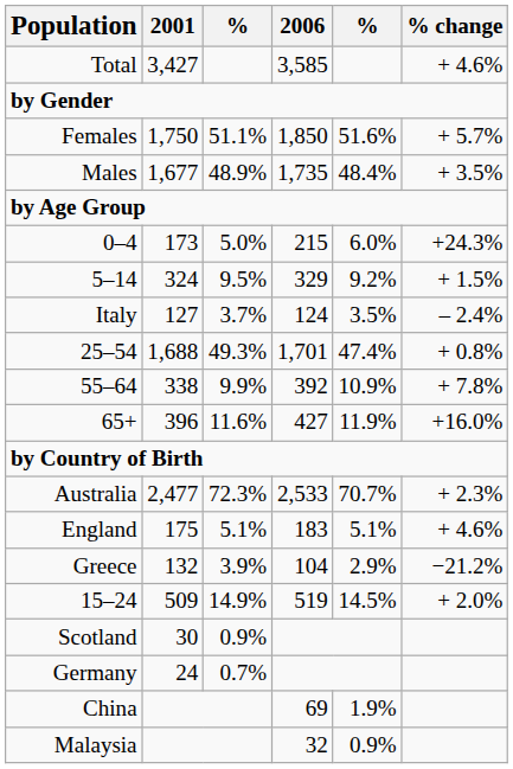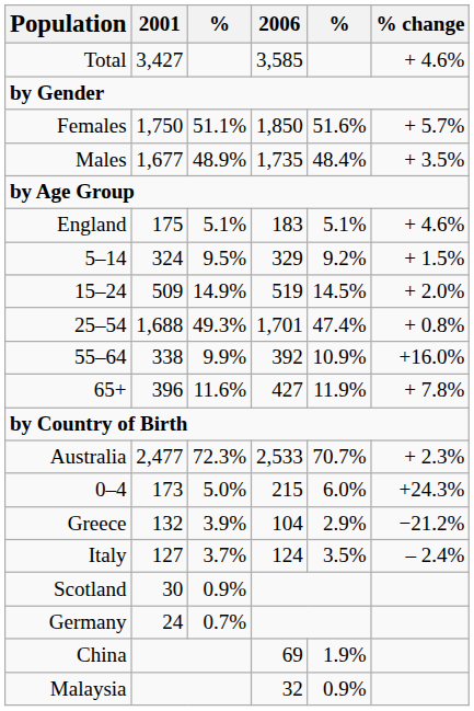 <table class=wikitable>
 <tr>
 <th><big>Population</big></th>
 <th>2001</th>
 <th>%</th>
 <th>2006</th>
 <th>%</th>
 <th>% change</th>
 </tr>
 <tr align=right>
 <td>Total</td>
 <td>3,427</td>
 <td></td>
 <td>3,585</td>
 <td></td>
 <td>+ 4.6%</td>
 </tr>
 <tr>
 <td colspan=6><strong>by Gender</strong></td>
 </tr>
 <tr align=right>
 <td>Females</td>
 <td>1,750</td>
 <td>51.1%</td>
 <td>1,850</td>
 <td>51.6%</td>
 <td>+ 5.7%</td>
 </tr>
 <tr align=right>
 <td>Males</td>
 <td>1,677</td>
 <td>48.9%</td>
 <td>1,735</td>
 <td>48.4%</td>
 <td>+ 3.5%</td>
 </tr>
 <tr>
 <td colspan=6><strong>by Age Group</strong></td>
 </tr>
 <tr align=right>
-<td>0–4</td>
-<td>173</td>
-<td>5.0%</td>
-<td>215</td>
-<td>6.0%</td>
-<td>+24.3%</td>
+<td>England</td>
+<td>175</td>
+<td>5.1%</td>
+<td>183</td>
+<td>5.1%</td>
+<td>+ 4.6%</td>
 </tr>
 <tr align=right>
 <td>5–14</td>
 <td>324</td>
 <td>9.5%</td>
 <td>329</td>
 <td>9.2%</td>
 <td>+ 1.5%</td>
 </tr>
 <tr align=right>
-<td>Italy</td>
-<td>127</td>
-<td>3.7%</td>
-<td>124</td>
-<td>3.5%</td>
-<td>– 2.4%</td>
+<td>15–24</td>
+<td>509</td>
+<td>14.9%</td>
+<td>519</td>
+<td>14.5%</td>
+<td>+ 2.0%</td>
 </tr>
 <tr align=right>
 <td>25–54</td>
 <td>1,688</td>
 <td>49.3%</td>
 <td>1,701</td>
 <td>47.4%</td>
 <td>+ 0.8%</td>
 </tr>
 <tr align=right>
 <td>55–64</td>
 <td>338</td>
 <td>9.9%</td>
 <td>392</td>
 <td>10.9%</td>
-<td>+ 7.8%</td>
+<td>+16.0%</td>
 </tr>
 <tr align=right>
 <td>65+</td>
 <td>396</td>
 <td>11.6%</td>
 <td>427</td>
 <td>11.9%</td>
-<td>+16.0%</td>
+<td>+ 7.8%</td>
 </tr>
 <tr>
 <td colspan=6><strong>by Country of Birth</strong></td>
 </tr>
 <tr align=right>
 <td>Australia</td>
 <td>2,477</td>
 <td>72.3%</td>
 <td>2,533</td>
 <td>70.7%</td>
 <td>+ 2.3%</td>
 </tr>
 <tr align=right>
-<td>England</td>
-<td>175</td>
-<td>5.1%</td>
-<td>183</td>
-<td>5.1%</td>
-<td>+ 4.6%</td>
+<td>0–4</td>
+<td>173</td>
+<td>5.0%</td>
+<td>215</td>
+<td>6.0%</td>
+<td>+24.3%</td>
 </tr>
 <tr align=right>
 <td>Greece</td>
 <td>132</td>
 <td>3.9%</td>
 <td>104</td>
 <td>2.9%</td>
 <td>−21.2%</td>
 </tr>
 <tr align=right>
-<td>15–24</td>
-<td>509</td>
-<td>14.9%</td>
-<td>519</td>
-<td>14.5%</td>
-<td>+ 2.0%</td>
+<td>Italy</td>
+<td>127</td>
+<td>3.7%</td>
+<td>124</td>
+<td>3.5%</td>
+<td>– 2.4%</td>
 </tr>
 <tr align=right>
 <td>Scotland</td>
 <td>30</td>
 <td>0.9%</td>
 <td colspan=2></td>
 <td></td>
 </tr>
 <tr align=right>
 <td>Germany</td>
 <td>24</td>
 <td>0.7%</td>
 <td colspan=2></td>
 <td></td>
 </tr>
 <tr align=right>
 <td>China</td>
 <td colspan=2></td>
 <td>69</td>
 <td>1.9%</td>
 <td></td>
 </tr>
 <tr align=right>
 <td>Malaysia</td>
 <td colspan=2></td>
 <td>32</td>
 <td>0.9%</td>
 <td></td>
 </tr>
 </table>
